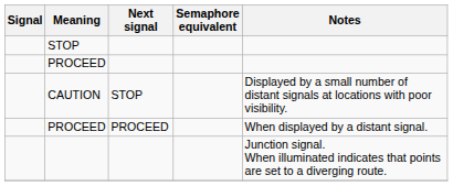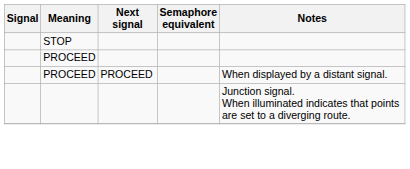 <table class="wikitable">
 <tr>
 <th>Signal</th>
 <th>Meaning</th>
 <th>Next signal</th>
 <th>Semaphore<br>equivalent</th>
 <th>Notes</th>
 </tr>
 <tr>
 <td></td>
 <td>STOP</td>
 <td></td>
 <td></td>
 <td></td>
 </tr>
 <tr>
 <td></td>
 <td>PROCEED</td>
 <td></td>
 <td></td>
 <td></td>
 </tr>
 <tr>
 <td></td>
-<td>CAUTION</td>
-<td>STOP</td>
-<td></td>
-<td>Displayed by a small number of distant signals at locations with poor visibility.</td>
-</tr>
-<tr>
-<td></td>
 <td>PROCEED</td>
 <td>PROCEED</td>
 <td></td>
 <td>When displayed by a distant signal.</td>
 </tr>
 <tr>
 <td align="right"></td>
 <td></td>
 <td></td>
 <td></td>
 <td>Junction signal.<br>When illuminated indicates that points are set to a diverging route.</td>
 </tr>
 <tr>
 </tr>
 </table>
